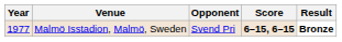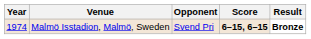 <table class="sortable wikitable" style="font-size: 90%;">
 <tr>
 <th>Year</th>
 <th>Venue</th>
 <th>Opponent</th>
 <th>Score</th>
 <th>Result</th>
 </tr>
 <tr style="background:#F3E6D7">
-<td align="center"><a href='#'>1977</a></td>
+<td align="center"><a href='#'>1974</a></td>
 <td align="left"><a href='#'>Malmö Isstadion</a>, <a href='#'>Malmö</a>, Sweden</td>
 <td align="left"> <a href='#'>Svend Pri</a></td>
 <td align="left"><strong>6–15, 6–15</strong></td>
 <td style="text-align:left; background:white"> <strong>Bronze</strong></td>
 </tr>
 </table>
